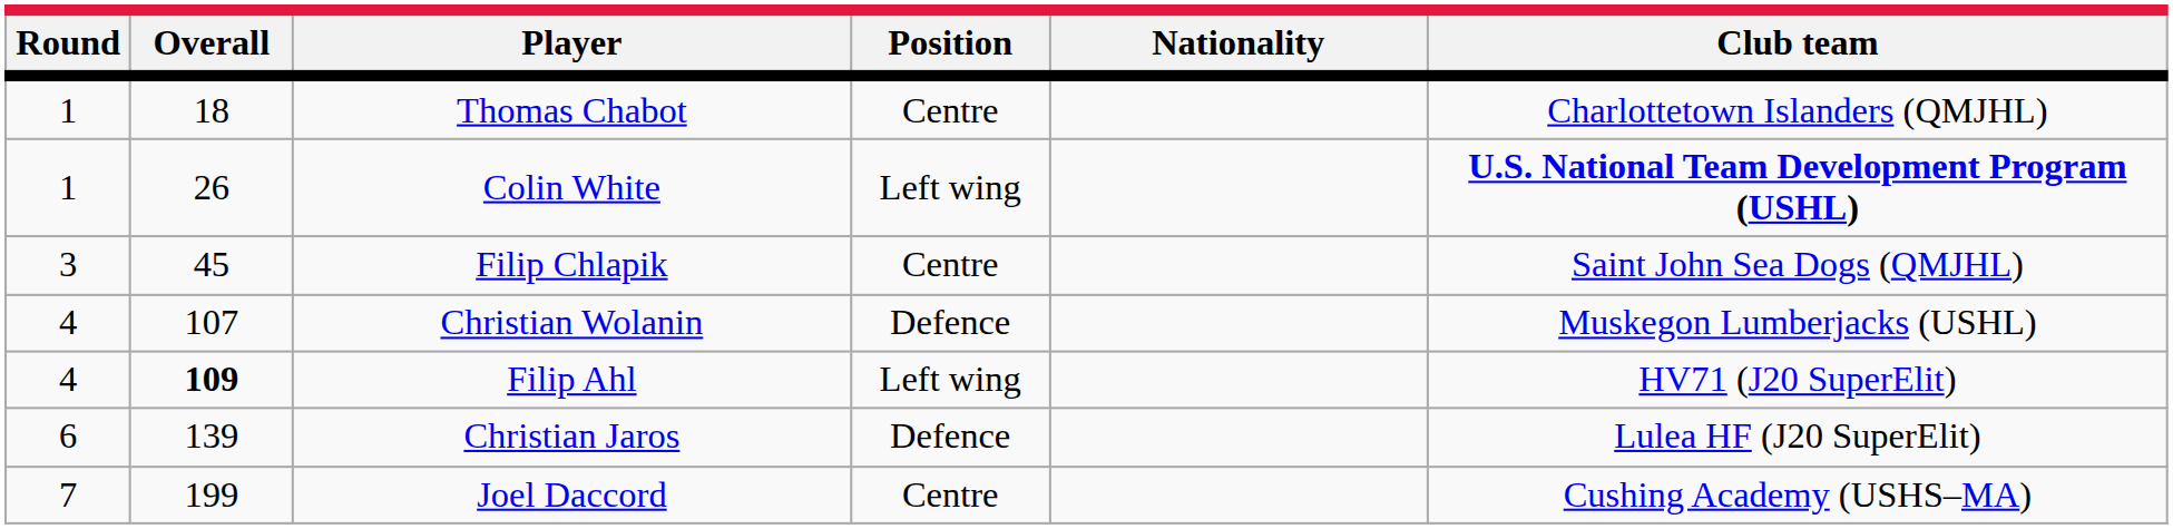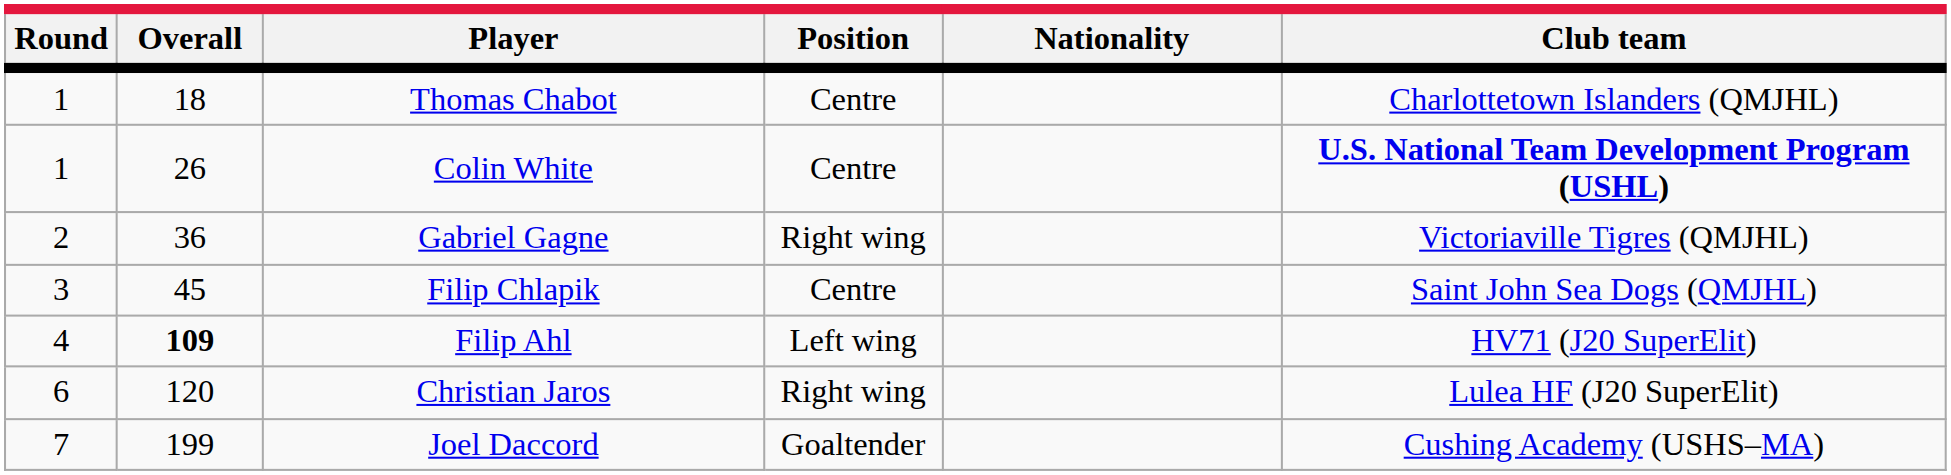 <table class="wikitable sortable" style="text-align:center">
 <tr style= "background:#FFFFFF; border-top:#E4173E 5px solid; border-bottom:#000000 5px solid;">
 <th style="width:3em">Round</th>
 <th style="width:4em">Overall</th>
 <th style="width:15em">Player</th>
 <th style="width:5em">Position</th>
 <th style="width:10em">Nationality</th>
 <th style="width:20em">Club team</th>
 </tr>
 <tr>
 <td>1</td>
 <td>18</td>
 <td><a href='#'>Thomas Chabot</a></td>
 <td>Centre</td>
 <td></td>
 <td><a href='#'>Charlottetown Islanders</a> (QMJHL)</td>
 </tr>
 <tr>
 <td>1</td>
 <td>26</td>
 <td><a href='#'>Colin White</a></td>
-<td>Left wing</td>
+<td>Centre</td>
 <td></td>
 <td><strong><a href='#'>U.S. National Team Development Program</a> (<a href='#'>USHL</a>)</strong></td>
+</tr>
+<tr>
+<td>2</td>
+<td>36</td>
+<td><a href='#'>Gabriel Gagne</a></td>
+<td>Right wing</td>
+<td></td>
+<td><a href='#'>Victoriaville Tigres</a> (QMJHL)</td>
 </tr>
 <tr>
 <td>3</td>
 <td>45</td>
 <td><a href='#'>Filip Chlapik</a></td>
 <td>Centre</td>
 <td></td>
 <td><a href='#'>Saint John Sea Dogs</a> (<a href='#'>QMJHL</a>)</td>
 </tr>
 <tr>
 <td>4</td>
-<td>107</td>
-<td><a href='#'>Christian Wolanin</a></td>
-<td>Defence</td>
-<td></td>
-<td><a href='#'>Muskegon Lumberjacks</a> (USHL)</td>
-</tr>
-<tr>
-<td>4</td>
 <td><strong>109</strong></td>
 <td><a href='#'>Filip Ahl</a></td>
 <td>Left wing</td>
 <td></td>
 <td><a href='#'>HV71</a> (<a href='#'>J20 SuperElit</a>)</td>
 </tr>
 <tr>
 <td>6</td>
-<td>139</td>
+<td>120</td>
 <td><a href='#'>Christian Jaros</a></td>
-<td>Defence</td>
+<td>Right wing</td>
 <td></td>
 <td><a href='#'>Lulea HF</a> (J20 SuperElit)</td>
 </tr>
 <tr>
 <td>7</td>
 <td>199</td>
 <td><a href='#'>Joel Daccord</a></td>
-<td>Centre</td>
+<td>Goaltender</td>
 <td></td>
 <td><a href='#'>Cushing Academy</a> (USHS–<a href='#'>MA</a>)</td>
 </tr>
 </table>
